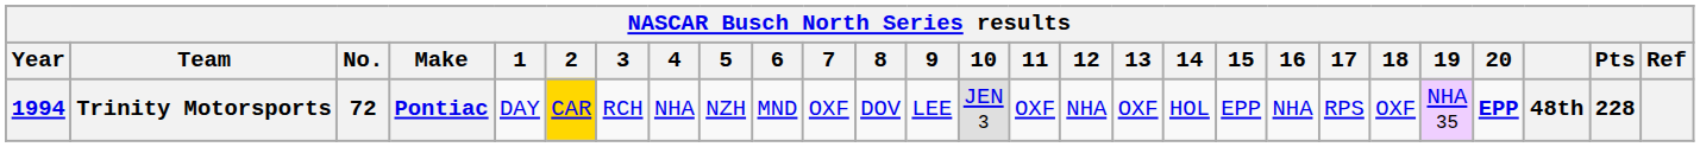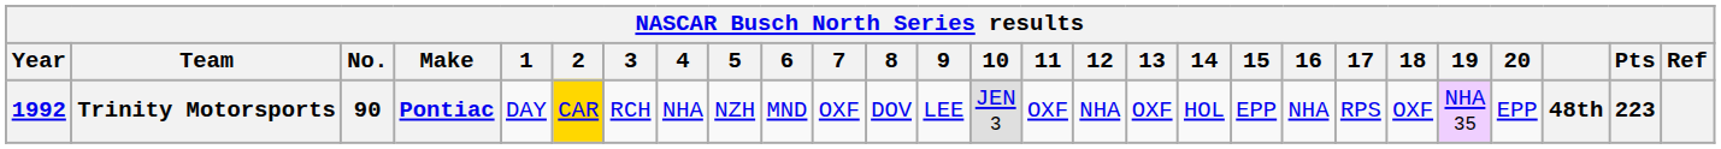 <table class="wikitable" style="text-align:center; font-size:75%">
 <tr>
 <th colspan=45><a href='#'>NASCAR Busch North Series</a> results</th>
 </tr>
 <tr>
 <th>Year</th>
 <th>Team</th>
 <th>No.</th>
 <th>Make</th>
 <th>1</th>
 <th>2</th>
 <th>3</th>
 <th>4</th>
 <th>5</th>
 <th>6</th>
 <th>7</th>
 <th>8</th>
 <th>9</th>
 <th>10</th>
 <th>11</th>
 <th>12</th>
 <th>13</th>
 <th>14</th>
 <th>15</th>
 <th>16</th>
 <th>17</th>
 <th>18</th>
 <th>19</th>
 <th>20</th>
 <th></th>
 <th>Pts</th>
 <th>Ref</th>
 </tr>
 <tr>
-<th><a href='#'>1994</a></th>
+<th><a href='#'>1992</a></th>
 <th>Trinity Motorsports</th>
-<th>72</th>
+<th>90</th>
 <th><a href='#'>Pontiac</a></th>
 <td><a href='#'>DAY</a></td>
 <td style="background: gold;"><a href='#'>CAR</a></td>
 <td><a href='#'>RCH</a></td>
 <td><a href='#'>NHA</a></td>
 <td><a href='#'>NZH</a></td>
 <td><a href='#'>MND</a></td>
 <td><a href='#'>OXF</a></td>
 <td><a href='#'>DOV</a></td>
 <td><a href='#'>LEE</a></td>
 <td style="background:#DFDFDF;"><a href='#'>JEN</a><br><small>3</small></td>
 <td><a href='#'>OXF</a></td>
 <td><a href='#'>NHA</a></td>
 <td><a href='#'>OXF</a></td>
 <td><a href='#'>HOL</a></td>
 <td><a href='#'>EPP</a></td>
 <td><a href='#'>NHA</a></td>
 <td><a href='#'>RPS</a></td>
 <td><a href='#'>OXF</a></td>
 <td style="background:#EFCFFF;"><a href='#'>NHA</a><br><small>35</small></td>
-<td><strong><a href='#'>EPP</a></strong></td>
+<td><a href='#'>EPP</a></td>
 <th>48th</th>
-<th>228</th>
+<th>223</th>
 <th></th>
 </tr>
 </table>
